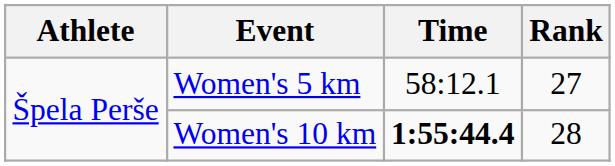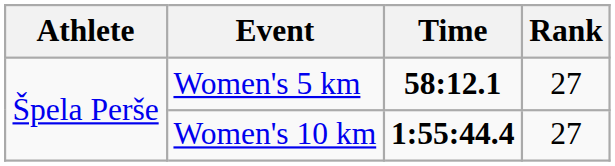 <table class="wikitable" style="font-size:90%;">
 <tr>
 <th>Athlete</th>
 <th>Event</th>
 <th>Time</th>
 <th>Rank</th>
 </tr>
 <tr align=center>
 <td align=left rowspan=2><a href='#'>Špela Perše</a></td>
 <td align=left><a href='#'>Women's 5 km</a></td>
-<td>58:12.1</td>
+<td><strong>58:12.1</strong></td>
 <td>27</td>
 </tr>
 <tr align=center>
 <td align=left><a href='#'>Women's 10 km</a></td>
 <td><strong>1:55:44.4</strong></td>
-<td>28</td>
+<td>27</td>
 </tr>
 </table>
